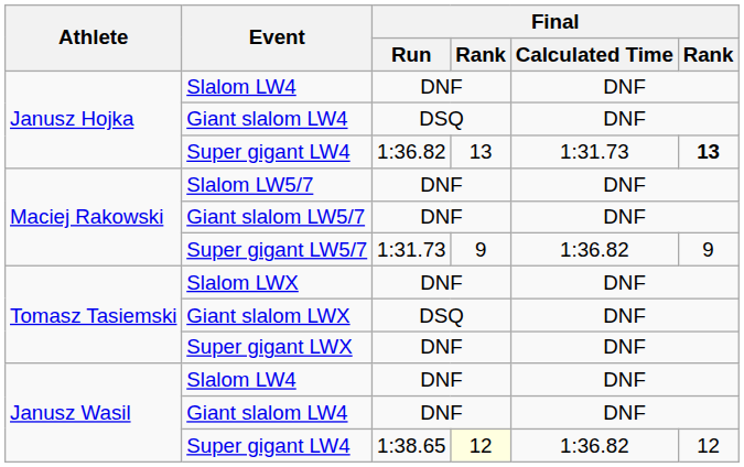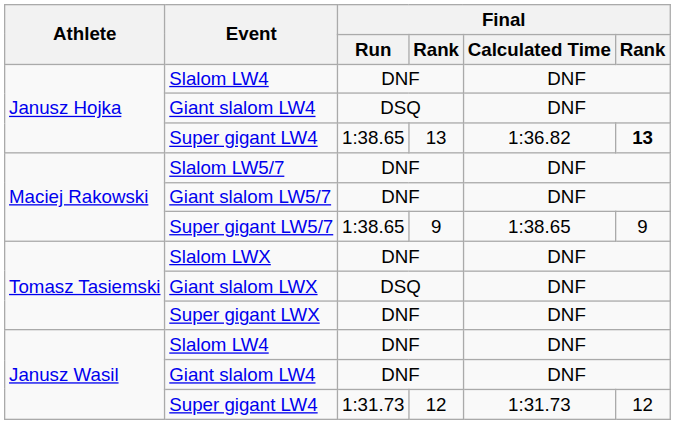 <table class="wikitable" style="font-size:90%">
 <tr>
 <th rowspan="2">Athlete</th>
 <th rowspan="2">Event</th>
 <th colspan="4">Final</th>
 </tr>
 <tr>
 <th>Run</th>
 <th>Rank</th>
 <th>Calculated Time</th>
 <th>Rank</th>
 </tr>
 <tr>
 <td rowspan=3><a href='#'>Janusz Hojka</a></td>
 <td><a href='#'>Slalom LW4</a></td>
 <td align="center" colspan=2>DNF</td>
 <td align="center" colspan=2>DNF</td>
 </tr>
 <tr>
 <td><a href='#'>Giant slalom LW4</a></td>
 <td align="center" colspan=2>DSQ</td>
 <td align="center" colspan=2>DNF</td>
 </tr>
 <tr>
 <td><a href='#'>Super gigant LW4</a></td>
+<td align="center">1:38.65</td>
+<td align="center">13</td>
 <td align="center">1:36.82</td>
-<td align="center">13</td>
-<td align="center">1:31.73</td>
 <td align="center"><strong>13</strong></td>
 </tr>
 <tr>
 <td rowspan=3><a href='#'>Maciej Rakowski</a></td>
 <td><a href='#'>Slalom LW5/7</a></td>
 <td align="center" colspan=2>DNF</td>
 <td align="center" colspan=2>DNF</td>
 </tr>
 <tr>
 <td><a href='#'>Giant slalom LW5/7</a></td>
 <td align="center" colspan=2>DNF</td>
 <td align="center" colspan=2>DNF</td>
 </tr>
 <tr>
 <td><a href='#'>Super gigant LW5/7</a></td>
-<td align="center">1:31.73</td>
+<td align="center">1:38.65</td>
 <td align="center">9</td>
-<td align="center">1:36.82</td>
+<td align="center">1:38.65</td>
 <td align="center">9</td>
 </tr>
 <tr>
 <td rowspan=3><a href='#'>Tomasz Tasiemski</a></td>
 <td><a href='#'>Slalom LWX</a></td>
 <td align="center" colspan=2>DNF</td>
 <td align="center" colspan=2>DNF</td>
 </tr>
 <tr>
 <td><a href='#'>Giant slalom LWX</a></td>
 <td align="center" colspan=2>DSQ</td>
 <td align="center" colspan=2>DNF</td>
 </tr>
 <tr>
 <td><a href='#'>Super gigant LWX</a></td>
 <td align="center" colspan=2>DNF</td>
 <td align="center" colspan=2>DNF</td>
 </tr>
 <tr>
 <td rowspan=3><a href='#'>Janusz Wasil</a></td>
 <td><a href='#'>Slalom LW4</a></td>
 <td align="center" colspan=2>DNF</td>
 <td align="center" colspan=2>DNF</td>
 </tr>
 <tr>
 <td><a href='#'>Giant slalom LW4</a></td>
 <td align="center" colspan=2>DNF</td>
 <td align="center" colspan=2>DNF</td>
 </tr>
 <tr>
 <td><a href='#'>Super gigant LW4</a></td>
-<td align="center">1:38.65</td>
-<td align="center" style="background: lightyellow;">12</td>
-<td align="center">1:36.82</td>
+<td align="center">1:31.73</td>
+<td align="center">12</td>
+<td align="center">1:31.73</td>
 <td align="center">12</td>
 </tr>
 </table>
